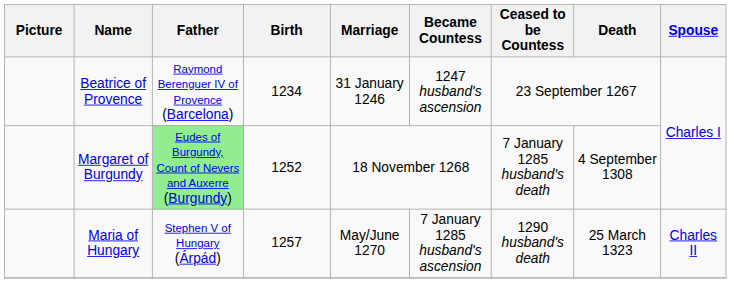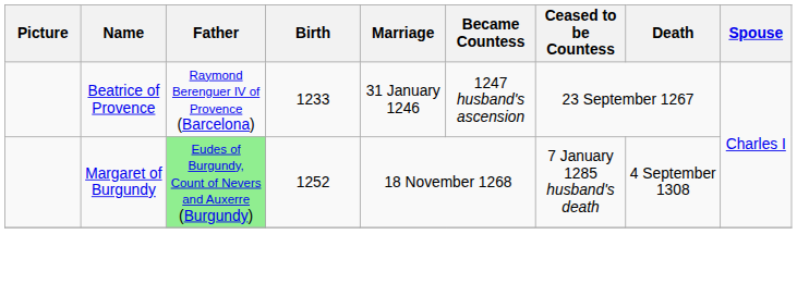 <table width=95% class="wikitable">
 <tr>
 <th width = "8%">Picture</th>
 <th width = "9%">Name</th>
 <th width = "9%">Father</th>
 <th width = "10%">Birth</th>
 <th width = "9%">Marriage</th>
 <th width = "9%">Became Countess</th>
 <th width = "9%">Ceased to be Countess</th>
 <th width = "9%">Death</th>
 <th width = "6%"><a href='#'>Spouse</a></th>
 </tr>
 <tr>
 <td align="center"></td>
 <td align="center"><a href='#'>Beatrice of Provence</a></td>
 <td align="center"><small><a href='#'>Raymond Berenguer IV of Provence</a></small> <br> (<a href='#'>Barcelona</a>)</td>
-<td align=center>1234</td>
+<td align=center>1233</td>
 <td align=center>31 January 1246</td>
 <td align=center>1247<br><em>husband's ascension</em></td>
 <td align="center" colspan="2">23 September 1267</td>
 <td align="center" rowspan="2"><a href='#'>Charles I</a></td>
 </tr>
 <tr>
 <td align="center"></td>
 <td align="center"><a href='#'>Margaret of Burgundy</a></td>
 <td align="center" style="background: lightgreen;"><small><a href='#'>Eudes of Burgundy, Count of Nevers and Auxerre</a></small> <br> (<a href='#'>Burgundy</a>)</td>
 <td align="center">1252</td>
 <td align="center" colspan="2">18 November 1268</td>
 <td align="center">7 January 1285<br><em>husband's death</em></td>
 <td align=center>4 September 1308</td>
 </tr>
 <tr>
-<td align="center"></td>
-<td align="center"><a href='#'>Maria of Hungary</a></td>
-<td align="center"><small><a href='#'>Stephen V of Hungary</a></small><br> (<a href='#'>Árpád</a>)</td>
-<td align="center">1257</td>
-<td align="center">May/June 1270</td>
-<td align="center">7 January 1285<br><em>husband's ascension</em></td>
-<td align="center">1290<br><em>husband's death</em></td>
-<td align="center">25 March 1323</td>
-<td align="center"><a href='#'>Charles II</a></td>
-</tr>
-<tr>
 </tr>
 </table>
